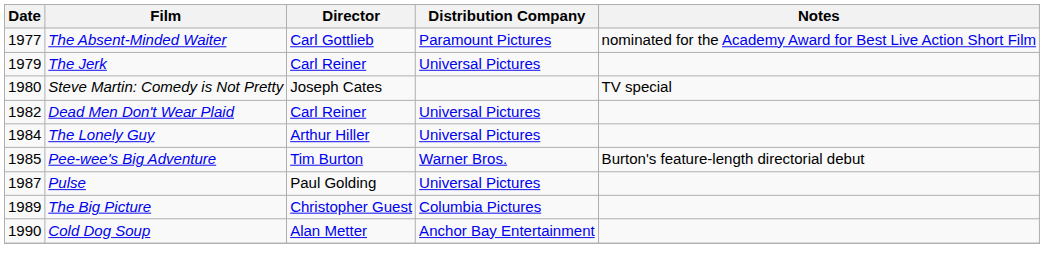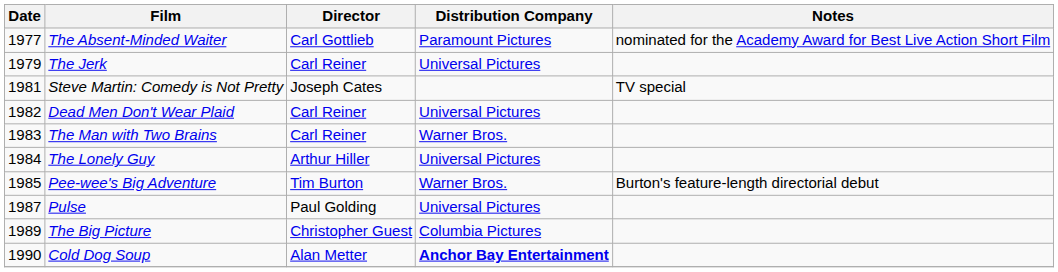 <table class="wikitable sortable">
 <tr>
 <th scope="col">Date</th>
 <th scope="col">Film</th>
 <th scope="col">Director</th>
 <th scope="col">Distribution Company</th>
 <th scope="col">Notes</th>
 </tr>
 <tr>
 <td>1977</td>
 <td><em><a href='#'>The Absent-Minded Waiter</a></em></td>
 <td><a href='#'>Carl Gottlieb</a></td>
 <td><a href='#'>Paramount Pictures</a></td>
 <td>nominated for the <a href='#'>Academy Award for Best Live Action Short Film</a></td>
 </tr>
 <tr>
 <td>1979</td>
 <td><em><a href='#'>The Jerk</a></em></td>
 <td><a href='#'>Carl Reiner</a></td>
 <td><a href='#'>Universal Pictures</a></td>
 <td></td>
 </tr>
 <tr>
-<td>1980</td>
+<td>1981</td>
 <td><em>Steve Martin: Comedy is Not Pretty</em></td>
 <td>Joseph Cates</td>
 <td></td>
 <td>TV special</td>
 </tr>
 <tr>
 <td>1982</td>
 <td><em><a href='#'>Dead Men Don't Wear Plaid</a></em></td>
 <td><a href='#'>Carl Reiner</a></td>
 <td><a href='#'>Universal Pictures</a></td>
+<td></td>
+</tr>
+<tr>
+<td>1983</td>
+<td><em><a href='#'>The Man with Two Brains</a></em></td>
+<td><a href='#'>Carl Reiner</a></td>
+<td><a href='#'>Warner Bros.</a></td>
 <td></td>
 </tr>
 <tr>
 <td>1984</td>
 <td><em><a href='#'>The Lonely Guy</a></em></td>
 <td><a href='#'>Arthur Hiller</a></td>
 <td><a href='#'>Universal Pictures</a></td>
 <td></td>
 </tr>
 <tr>
 <td>1985</td>
 <td><em><a href='#'>Pee-wee's Big Adventure</a></em></td>
 <td><a href='#'>Tim Burton</a></td>
 <td><a href='#'>Warner Bros.</a></td>
 <td>Burton's feature-length directorial debut</td>
 </tr>
 <tr>
 <td>1987</td>
 <td><em><a href='#'>Pulse</a></em></td>
 <td>Paul Golding</td>
 <td><a href='#'>Universal Pictures</a></td>
 <td></td>
 </tr>
 <tr>
 <td>1989</td>
 <td><em><a href='#'>The Big Picture</a></em></td>
 <td><a href='#'>Christopher Guest</a></td>
 <td><a href='#'>Columbia Pictures</a></td>
 <td></td>
 </tr>
 <tr>
 <td>1990</td>
 <td><em><a href='#'>Cold Dog Soup</a></em></td>
 <td><a href='#'>Alan Metter</a></td>
-<td><a href='#'>Anchor Bay Entertainment</a></td>
+<td><strong><a href='#'>Anchor Bay Entertainment</a></strong></td>
 <td></td>
 </tr>
 <tr>
 </tr>
 </table>
